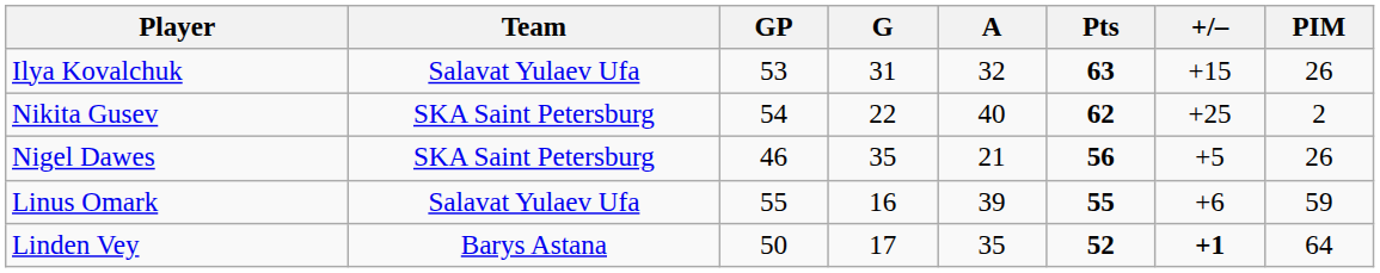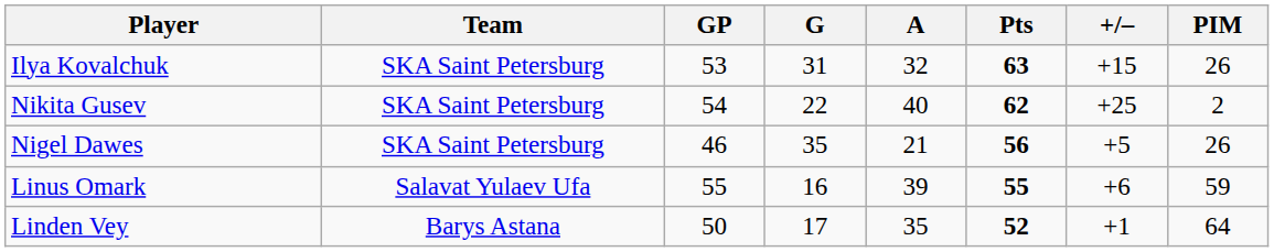 <table class="wikitable sortable">
 <tr>
 <th style="width: 12em;">Player</th>
 <th style="width: 13em;">Team</th>
 <th style="width: 3.5em;">GP</th>
 <th style="width: 3.5em;">G</th>
 <th style="width: 3.5em;">A</th>
 <th style="width: 3.5em;">Pts</th>
 <th style="width: 3.5em;">+/–</th>
 <th style="width: 3.5em;">PIM</th>
 </tr>
 <tr style="text-align:center;">
 <td style="text-align:left;"> <a href='#'>Ilya Kovalchuk</a></td>
-<td><a href='#'>Salavat Yulaev Ufa</a></td>
+<td><a href='#'>SKA Saint Petersburg</a></td>
 <td>53</td>
 <td>31</td>
 <td>32</td>
 <td><strong>63</strong></td>
 <td>+15</td>
 <td>26</td>
 </tr>
 <tr style="text-align:center;">
 <td style="text-align:left;"> <a href='#'>Nikita Gusev</a></td>
 <td><a href='#'>SKA Saint Petersburg</a></td>
 <td>54</td>
 <td>22</td>
 <td>40</td>
 <td><strong>62</strong></td>
 <td>+25</td>
 <td>2</td>
 </tr>
 <tr style="text-align:center;">
 <td style="text-align:left;"> <a href='#'>Nigel Dawes</a></td>
 <td><a href='#'>SKA Saint Petersburg</a></td>
 <td>46</td>
 <td>35</td>
 <td>21</td>
 <td><strong>56</strong></td>
 <td>+5</td>
 <td>26</td>
 </tr>
 <tr style="text-align:center;">
 <td style="text-align:left;"> <a href='#'>Linus Omark</a></td>
 <td><a href='#'>Salavat Yulaev Ufa</a></td>
 <td>55</td>
 <td>16</td>
 <td>39</td>
 <td><strong>55</strong></td>
 <td>+6</td>
 <td>59</td>
 </tr>
 <tr style="text-align:center;">
 <td style="text-align:left;"> <a href='#'>Linden Vey</a></td>
 <td><a href='#'>Barys Astana</a></td>
 <td>50</td>
 <td>17</td>
 <td>35</td>
 <td><strong>52</strong></td>
-<td><strong>+1</strong></td>
+<td>+1</td>
 <td>64</td>
 </tr>
 </table>
